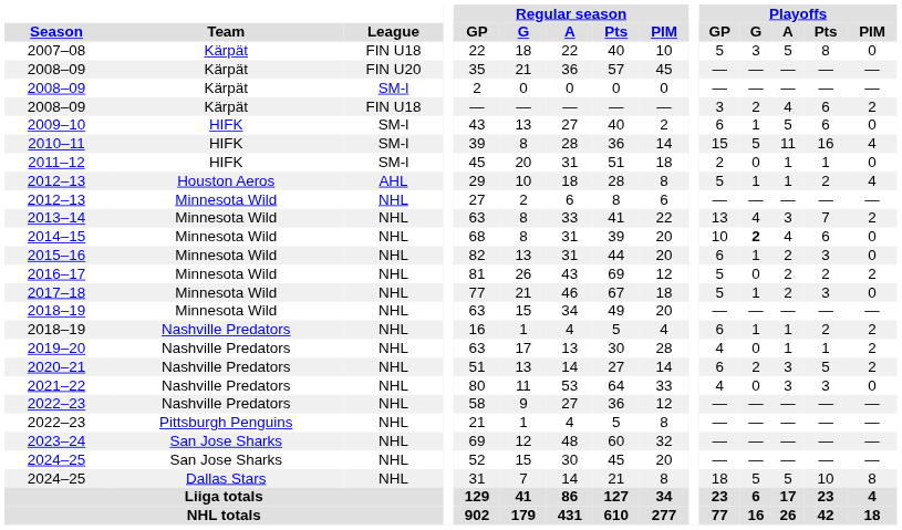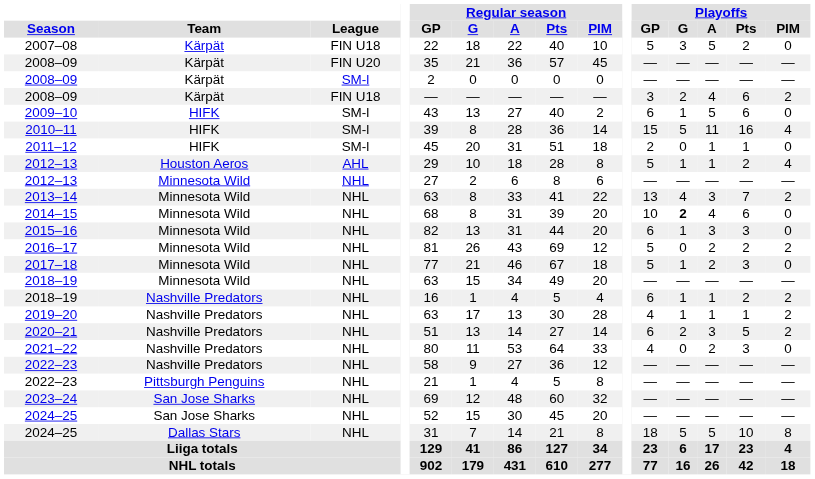 <table border="0" cellpadding="1" cellspacing="0" style="text-align:center; width:60em;">
 <tr style="background:#e0e0e0;">
 <th colspan="3" bgcolor="#ffffff"> </th>
 <th rowspan="100" bgcolor="#ffffff"> </th>
 <th colspan="5"><a href='#'>Regular season</a></th>
 <th rowspan="100" bgcolor="#ffffff"> </th>
 <th colspan="5"><a href='#'>Playoffs</a></th>
 </tr>
 <tr style="background:#e0e0e0;">
 <th><a href='#'>Season</a></th>
 <th>Team</th>
 <th>League</th>
 <th>GP</th>
 <th><a href='#'>G</a></th>
 <th><a href='#'>A</a></th>
 <th><a href='#'>Pts</a></th>
 <th><a href='#'>PIM</a></th>
 <th>GP</th>
 <th>G</th>
 <th>A</th>
 <th>Pts</th>
 <th>PIM</th>
 </tr>
 <tr>
 <td>2007–08</td>
 <td><a href='#'>Kärpät</a></td>
 <td>FIN U18</td>
 <td>22</td>
 <td>18</td>
 <td>22</td>
 <td>40</td>
 <td>10</td>
 <td>5</td>
 <td>3</td>
 <td>5</td>
-<td>8</td>
+<td>2</td>
 <td>0</td>
 </tr>
 <tr style="background:#f0f0f0;">
 <td>2008–09</td>
 <td>Kärpät</td>
 <td>FIN U20</td>
 <td>35</td>
 <td>21</td>
 <td>36</td>
 <td>57</td>
 <td>45</td>
 <td>—</td>
 <td>—</td>
 <td>—</td>
 <td>—</td>
 <td>—</td>
 </tr>
 <tr>
 <td><a href='#'>2008–09</a></td>
 <td>Kärpät</td>
 <td><a href='#'>SM-l</a></td>
 <td>2</td>
 <td>0</td>
 <td>0</td>
 <td>0</td>
 <td>0</td>
 <td>—</td>
 <td>—</td>
 <td>—</td>
 <td>—</td>
 <td>—</td>
 </tr>
 <tr style="background:#f0f0f0;">
 <td>2008–09</td>
 <td>Kärpät</td>
 <td>FIN U18</td>
 <td>—</td>
 <td>—</td>
 <td>—</td>
 <td>—</td>
 <td>—</td>
 <td>3</td>
 <td>2</td>
 <td>4</td>
 <td>6</td>
 <td>2</td>
 </tr>
 <tr>
 <td><a href='#'>2009–10</a></td>
 <td><a href='#'>HIFK</a></td>
 <td>SM-l</td>
 <td>43</td>
 <td>13</td>
 <td>27</td>
 <td>40</td>
 <td>2</td>
 <td>6</td>
 <td>1</td>
 <td>5</td>
 <td>6</td>
 <td>0</td>
 </tr>
 <tr style="background:#f0f0f0;">
 <td><a href='#'>2010–11</a></td>
 <td>HIFK</td>
 <td>SM-l</td>
 <td>39</td>
 <td>8</td>
 <td>28</td>
 <td>36</td>
 <td>14</td>
 <td>15</td>
 <td>5</td>
 <td>11</td>
 <td>16</td>
 <td>4</td>
 </tr>
 <tr>
 <td><a href='#'>2011–12</a></td>
 <td>HIFK</td>
 <td>SM-l</td>
 <td>45</td>
 <td>20</td>
 <td>31</td>
 <td>51</td>
 <td>18</td>
 <td>2</td>
 <td>0</td>
 <td>1</td>
 <td>1</td>
 <td>0</td>
 </tr>
 <tr style="background:#f0f0f0;">
 <td><a href='#'>2012–13</a></td>
 <td><a href='#'>Houston Aeros</a></td>
 <td><a href='#'>AHL</a></td>
 <td>29</td>
 <td>10</td>
 <td>18</td>
 <td>28</td>
 <td>8</td>
 <td>5</td>
 <td>1</td>
 <td>1</td>
 <td>2</td>
 <td>4</td>
 </tr>
 <tr>
 <td><a href='#'>2012–13</a></td>
 <td><a href='#'>Minnesota Wild</a></td>
 <td><a href='#'>NHL</a></td>
 <td>27</td>
 <td>2</td>
 <td>6</td>
 <td>8</td>
 <td>6</td>
 <td>—</td>
 <td>—</td>
 <td>—</td>
 <td>—</td>
 <td>—</td>
 </tr>
 <tr style="background:#f0f0f0;">
 <td><a href='#'>2013–14</a></td>
 <td>Minnesota Wild</td>
 <td>NHL</td>
 <td>63</td>
 <td>8</td>
 <td>33</td>
 <td>41</td>
 <td>22</td>
 <td>13</td>
 <td>4</td>
 <td>3</td>
 <td>7</td>
 <td>2</td>
 </tr>
 <tr>
 <td><a href='#'>2014–15</a></td>
 <td>Minnesota Wild</td>
 <td>NHL</td>
 <td>68</td>
 <td>8</td>
 <td>31</td>
 <td>39</td>
 <td>20</td>
 <td>10</td>
 <td><strong>2</strong></td>
 <td>4</td>
 <td>6</td>
 <td>0</td>
 </tr>
 <tr style="background:#f0f0f0;">
 <td><a href='#'>2015–16</a></td>
 <td>Minnesota Wild</td>
 <td>NHL</td>
 <td>82</td>
 <td>13</td>
 <td>31</td>
 <td>44</td>
 <td>20</td>
 <td>6</td>
 <td>1</td>
-<td>2</td>
+<td>3</td>
 <td>3</td>
 <td>0</td>
 </tr>
 <tr>
 <td><a href='#'>2016–17</a></td>
 <td>Minnesota Wild</td>
 <td>NHL</td>
 <td>81</td>
 <td>26</td>
 <td>43</td>
 <td>69</td>
 <td>12</td>
 <td>5</td>
 <td>0</td>
 <td>2</td>
 <td>2</td>
 <td>2</td>
 </tr>
 <tr style="background:#f0f0f0;">
 <td><a href='#'>2017–18</a></td>
 <td>Minnesota Wild</td>
 <td>NHL</td>
 <td>77</td>
 <td>21</td>
 <td>46</td>
 <td>67</td>
 <td>18</td>
 <td>5</td>
 <td>1</td>
 <td>2</td>
 <td>3</td>
 <td>0</td>
 </tr>
 <tr>
 <td><a href='#'>2018–19</a></td>
 <td>Minnesota Wild</td>
 <td>NHL</td>
 <td>63</td>
 <td>15</td>
 <td>34</td>
 <td>49</td>
 <td>20</td>
 <td>—</td>
 <td>—</td>
 <td>—</td>
 <td>—</td>
 <td>—</td>
 </tr>
 <tr style="background:#f0f0f0;">
 <td>2018–19</td>
 <td><a href='#'>Nashville Predators</a></td>
 <td>NHL</td>
 <td>16</td>
 <td>1</td>
 <td>4</td>
 <td>5</td>
 <td>4</td>
 <td>6</td>
 <td>1</td>
 <td>1</td>
 <td>2</td>
 <td>2</td>
 </tr>
 <tr>
 <td><a href='#'>2019–20</a></td>
 <td>Nashville Predators</td>
 <td>NHL</td>
 <td>63</td>
 <td>17</td>
 <td>13</td>
 <td>30</td>
 <td>28</td>
 <td>4</td>
-<td>0</td>
+<td>1</td>
 <td>1</td>
 <td>1</td>
 <td>2</td>
 </tr>
 <tr style="background:#f0f0f0;">
 <td><a href='#'>2020–21</a></td>
 <td>Nashville Predators</td>
 <td>NHL</td>
 <td>51</td>
 <td>13</td>
 <td>14</td>
 <td>27</td>
 <td>14</td>
 <td>6</td>
 <td>2</td>
 <td>3</td>
 <td>5</td>
 <td>2</td>
 </tr>
 <tr>
 <td><a href='#'>2021–22</a></td>
 <td>Nashville Predators</td>
 <td>NHL</td>
 <td>80</td>
 <td>11</td>
 <td>53</td>
 <td>64</td>
 <td>33</td>
 <td>4</td>
 <td>0</td>
-<td>3</td>
+<td>2</td>
 <td>3</td>
 <td>0</td>
 </tr>
 <tr style="background:#f0f0f0;">
 <td><a href='#'>2022–23</a></td>
 <td>Nashville Predators</td>
 <td>NHL</td>
 <td>58</td>
 <td>9</td>
 <td>27</td>
 <td>36</td>
 <td>12</td>
 <td>—</td>
 <td>—</td>
 <td>—</td>
 <td>—</td>
 <td>—</td>
 </tr>
 <tr>
 <td>2022–23</td>
 <td><a href='#'>Pittsburgh Penguins</a></td>
 <td>NHL</td>
 <td>21</td>
 <td>1</td>
 <td>4</td>
 <td>5</td>
 <td>8</td>
 <td>—</td>
 <td>—</td>
 <td>—</td>
 <td>—</td>
 <td>—</td>
 </tr>
 <tr style="background:#f0f0f0;">
 <td><a href='#'>2023–24</a></td>
 <td><a href='#'>San Jose Sharks</a></td>
 <td>NHL</td>
 <td>69</td>
 <td>12</td>
 <td>48</td>
 <td>60</td>
 <td>32</td>
 <td>—</td>
 <td>—</td>
 <td>—</td>
 <td>—</td>
 <td>—</td>
 </tr>
 <tr>
 <td><a href='#'>2024–25</a></td>
 <td>San Jose Sharks</td>
 <td>NHL</td>
 <td>52</td>
 <td>15</td>
 <td>30</td>
 <td>45</td>
 <td>20</td>
 <td>—</td>
 <td>—</td>
 <td>—</td>
 <td>—</td>
 <td>—</td>
 </tr>
 <tr style="background:#f0f0f0;">
 <td>2024–25</td>
 <td><a href='#'>Dallas Stars</a></td>
 <td>NHL</td>
 <td>31</td>
 <td>7</td>
 <td>14</td>
 <td>21</td>
 <td>8</td>
 <td>18</td>
 <td>5</td>
 <td>5</td>
 <td>10</td>
 <td>8</td>
 </tr>
 <tr bgcolor="#e0e0e0">
 <th colspan="3">Liiga totals</th>
 <th>129</th>
 <th>41</th>
 <th>86</th>
 <th>127</th>
 <th>34</th>
 <th>23</th>
 <th>6</th>
 <th>17</th>
 <th>23</th>
 <th>4</th>
 </tr>
 <tr bgcolor="#e0e0e0">
 <th colspan="3">NHL totals</th>
 <th>902</th>
 <th>179</th>
 <th>431</th>
 <th>610</th>
 <th>277</th>
 <th>77</th>
 <th>16</th>
 <th>26</th>
 <th>42</th>
 <th>18</th>
 </tr>
 </table>
